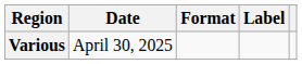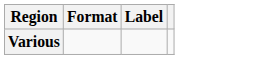 <table class="wikitable plainrowheaders">
 <tr>
 <th scope="col">Region</th>
-<th scope="col">Date</th>
 <th scope="col">Format</th>
 <th scope="col">Label</th>
 <th scope="col"></th>
 </tr>
 <tr>
 <th scope="row">Various</th>
-<td>April 30, 2025</td>
 <td></td>
 <td></td>
 <td align="center"></td>
 </tr>
 </table>
